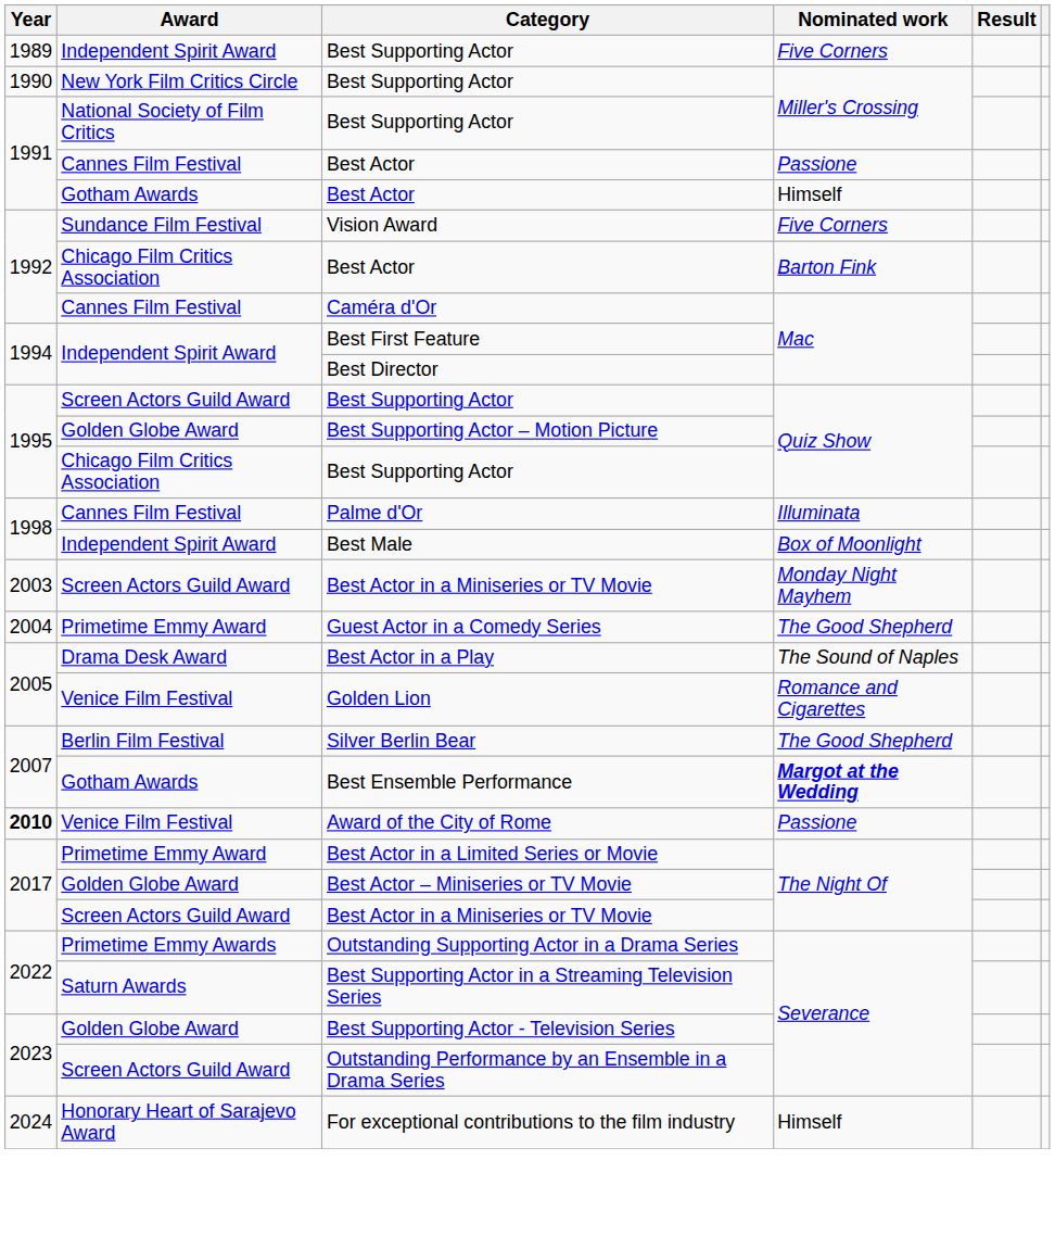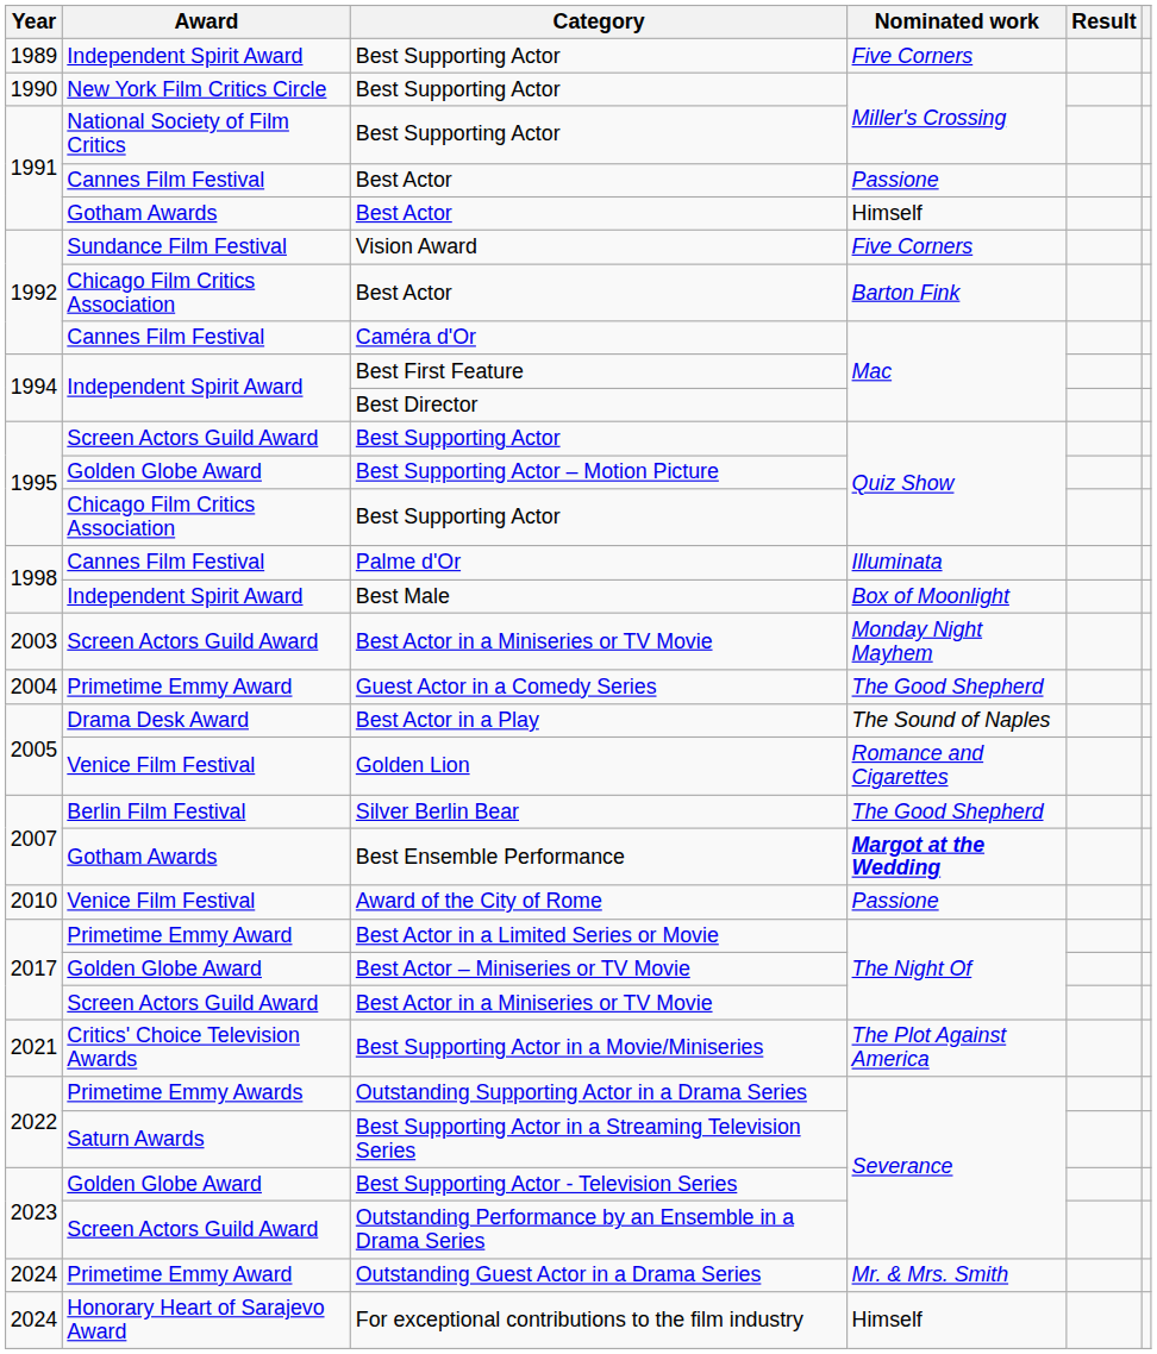 <table class="wikitable sortable">
 <tr>
 <th>Year</th>
 <th>Award</th>
 <th>Category</th>
 <th>Nominated work</th>
 <th>Result</th>
 <th class="unsortable"></th>
 </tr>
 <tr>
 <td>1989</td>
 <td><a href='#'>Independent Spirit Award</a></td>
 <td>Best Supporting Actor</td>
 <td><em><a href='#'>Five Corners</a></em></td>
 <td></td>
 <td></td>
 </tr>
 <tr>
 <td>1990</td>
 <td><a href='#'>New York Film Critics Circle</a></td>
 <td>Best Supporting Actor</td>
 <td rowspan=2><em><a href='#'>Miller's Crossing</a></em></td>
 <td></td>
 <td></td>
 </tr>
 <tr>
 <td rowspan="3">1991</td>
 <td><a href='#'>National Society of Film Critics</a></td>
 <td>Best Supporting Actor</td>
 <td></td>
 <td></td>
 </tr>
 <tr>
 <td><a href='#'>Cannes Film Festival</a></td>
 <td>Best Actor</td>
 <td><em><a href='#'>Passione</a></em></td>
 <td></td>
 <td></td>
 </tr>
 <tr>
 <td><a href='#'>Gotham Awards</a></td>
 <td><a href='#'>Best Actor</a></td>
 <td>Himself</td>
 <td></td>
 <td></td>
 </tr>
 <tr>
 <td rowspan="3">1992</td>
 <td><a href='#'>Sundance Film Festival</a></td>
 <td>Vision Award</td>
 <td><em><a href='#'>Five Corners</a></em></td>
 <td></td>
 <td></td>
 </tr>
 <tr>
 <td><a href='#'>Chicago Film Critics Association</a></td>
 <td>Best Actor</td>
 <td><em><a href='#'>Barton Fink</a></em></td>
 <td></td>
 <td></td>
 </tr>
 <tr>
 <td><a href='#'>Cannes Film Festival</a></td>
 <td><a href='#'>Caméra d'Or</a></td>
 <td rowspan=3><em><a href='#'>Mac</a></em></td>
 <td></td>
 <td></td>
 </tr>
 <tr>
 <td rowspan=2>1994</td>
 <td rowspan=2><a href='#'>Independent Spirit Award</a></td>
 <td>Best First Feature</td>
 <td></td>
 <td></td>
 </tr>
 <tr>
 <td>Best Director</td>
 <td></td>
 <td></td>
 </tr>
 <tr>
 <td rowspan="3">1995</td>
 <td><a href='#'>Screen Actors Guild Award</a></td>
 <td><a href='#'>Best Supporting Actor</a></td>
 <td rowspan=3><em><a href='#'>Quiz Show</a></em></td>
 <td></td>
 <td></td>
 </tr>
 <tr>
 <td><a href='#'>Golden Globe Award</a></td>
 <td><a href='#'>Best Supporting Actor – Motion Picture</a></td>
 <td></td>
 <td></td>
 </tr>
 <tr>
 <td><a href='#'>Chicago Film Critics Association</a></td>
 <td>Best Supporting Actor</td>
 <td></td>
 <td></td>
 </tr>
 <tr>
 <td rowspan="2">1998</td>
 <td><a href='#'>Cannes Film Festival</a></td>
 <td><a href='#'>Palme d'Or</a></td>
 <td><em><a href='#'>Illuminata</a></em></td>
 <td></td>
 <td></td>
 </tr>
 <tr>
 <td><a href='#'>Independent Spirit Award</a></td>
 <td>Best Male</td>
 <td><em><a href='#'>Box of Moonlight</a></em></td>
 <td></td>
 <td></td>
 </tr>
 <tr>
 <td>2003</td>
 <td><a href='#'>Screen Actors Guild Award</a></td>
 <td><a href='#'>Best Actor in a Miniseries or TV Movie</a></td>
 <td><em><a href='#'>Monday Night Mayhem</a></em></td>
 <td></td>
 <td></td>
 </tr>
 <tr>
 <td>2004</td>
 <td><a href='#'>Primetime Emmy Award</a></td>
 <td><a href='#'>Guest Actor in a Comedy Series</a></td>
 <td><em><a href='#'>The Good Shepherd</a></em></td>
 <td></td>
 <td></td>
 </tr>
 <tr>
 <td rowspan="2">2005</td>
 <td><a href='#'>Drama Desk Award</a></td>
 <td><a href='#'>Best Actor in a Play</a></td>
 <td><em>The Sound of Naples</em></td>
 <td></td>
 <td></td>
 </tr>
 <tr>
 <td><a href='#'>Venice Film Festival</a></td>
 <td><a href='#'>Golden Lion</a></td>
 <td><em><a href='#'>Romance and Cigarettes</a></em></td>
 <td></td>
 <td></td>
 </tr>
 <tr>
 <td rowspan="2">2007</td>
 <td><a href='#'>Berlin Film Festival</a></td>
 <td><a href='#'>Silver Berlin Bear</a></td>
 <td><em><a href='#'>The Good Shepherd</a></em></td>
 <td></td>
 <td></td>
 </tr>
 <tr>
 <td><a href='#'>Gotham Awards</a></td>
 <td>Best Ensemble Performance</td>
 <td><strong><em><a href='#'>Margot at the Wedding</a></em></strong></td>
 <td></td>
 <td></td>
 </tr>
 <tr>
-<td><strong>2010</strong></td>
+<td>2010</td>
 <td><a href='#'>Venice Film Festival</a></td>
 <td><a href='#'>Award of the City of Rome</a></td>
 <td><em><a href='#'>Passione</a></em></td>
 <td></td>
 <td></td>
 </tr>
 <tr>
 <td rowspan=3>2017</td>
 <td><a href='#'>Primetime Emmy Award</a></td>
 <td><a href='#'>Best Actor in a Limited Series or Movie</a></td>
 <td rowspan=3><em><a href='#'>The Night Of</a></em></td>
 <td></td>
 <td></td>
 </tr>
 <tr>
 <td><a href='#'>Golden Globe Award</a></td>
 <td><a href='#'>Best Actor – Miniseries or TV Movie</a></td>
 <td></td>
 <td></td>
 </tr>
 <tr>
 <td><a href='#'>Screen Actors Guild Award</a></td>
 <td><a href='#'>Best Actor in a Miniseries or TV Movie</a></td>
+<td></td>
+<td></td>
+</tr>
+<tr>
+<td>2021</td>
+<td><a href='#'>Critics' Choice Television Awards</a></td>
+<td><a href='#'>Best Supporting Actor in a Movie/Miniseries</a></td>
+<td><em><a href='#'>The Plot Against America</a></em></td>
 <td></td>
 <td></td>
 </tr>
 <tr>
 <td rowspan="2">2022</td>
 <td><a href='#'>Primetime Emmy Awards</a></td>
 <td><a href='#'>Outstanding Supporting Actor in a Drama Series</a></td>
 <td rowspan="4"><em><a href='#'>Severance</a></em></td>
 <td></td>
 <td></td>
 </tr>
 <tr>
 <td><a href='#'>Saturn Awards</a></td>
 <td><a href='#'>Best Supporting Actor in a Streaming Television Series</a></td>
 <td></td>
 <td></td>
 </tr>
 <tr>
 <td rowspan=2>2023</td>
 <td><a href='#'>Golden Globe Award</a></td>
 <td><a href='#'>Best Supporting Actor - Television Series</a></td>
 <td></td>
 <td></td>
 </tr>
 <tr>
 <td><a href='#'>Screen Actors Guild Award</a></td>
 <td><a href='#'>Outstanding Performance by an Ensemble in a Drama Series</a></td>
 <td></td>
 <td></td>
 </tr>
 <tr>
 <td>2024</td>
+<td><a href='#'>Primetime Emmy Award</a></td>
+<td><a href='#'>Outstanding Guest Actor in a Drama Series</a></td>
+<td><em><a href='#'>Mr. & Mrs. Smith</a></em></td>
+<td></td>
+<td></td>
+</tr>
+<tr>
+<td>2024</td>
 <td><a href='#'>Honorary Heart of Sarajevo Award</a></td>
 <td>For exceptional contributions to the film industry</td>
 <td>Himself</td>
 <td></td>
 <td></td>
 </tr>
 </table>
